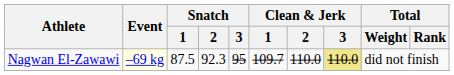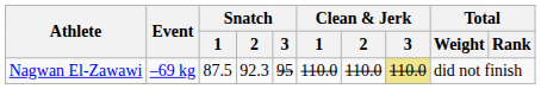 <table class="wikitable">
 <tr>
 <th rowspan="2">Athlete</th>
 <th rowspan="2">Event</th>
 <th colspan="3">Snatch</th>
 <th colspan="3">Clean & Jerk</th>
 <th colspan="2">Total</th>
 </tr>
 <tr>
 <th>1</th>
 <th>2</th>
 <th>3</th>
 <th>1</th>
 <th>2</th>
 <th>3</th>
 <th>Weight</th>
 <th>Rank</th>
 </tr>
 <tr>
 <td><a href='#'>Nagwan El-Zawawi</a></td>
-<td style="background: lightyellow;"><a href='#'>–69 kg</a></td>
+<td><a href='#'>–69 kg</a></td>
 <td>87.5</td>
 <td>92.3</td>
 <td><s>95</s></td>
-<td><s>109.7</s></td>
+<td><s>110.0</s></td>
 <td><s>110.0</s></td>
 <td style="background: khaki;"><s>110.0</s></td>
 <td colspan="2">did not finish</td>
 </tr>
 </table>
